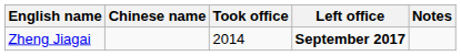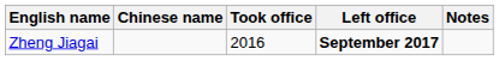 <table class="wikitable">
 <tr>
 <th>English name</th>
 <th>Chinese name</th>
 <th>Took office</th>
 <th>Left office</th>
 <th>Notes</th>
 </tr>
 <tr>
 <td><a href='#'>Zheng Jiagai</a></td>
 <td></td>
-<td>2014</td>
+<td>2016</td>
 <td><strong>September 2017</strong></td>
 <td></td>
 </tr>
 </table>
